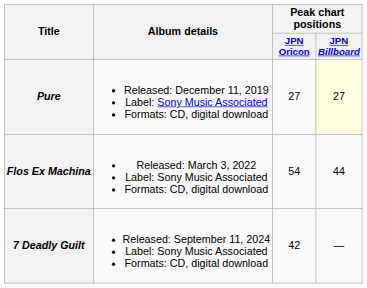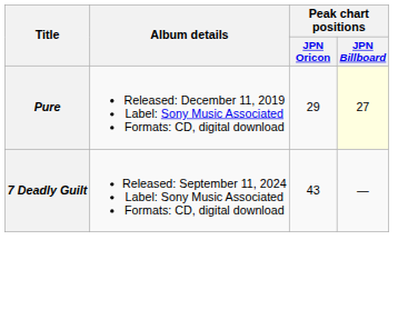 <table class="wikitable plainrowheaders" style="text-align:center">
 <tr>
 <th scope="col" rowspan="2">Title</th>
 <th scope="col" rowspan="2">Album details</th>
 <th scope="col" colspan="2">Peak chart positions</th>
 </tr>
 <tr>
 <th scope="col" style="width:4em;font-size:90%"><a href='#'>JPN<br>Oricon</a><br></th>
 <th scope="col" style="width:4em;font-size:90%"><a href='#'>JPN<br><em>Billboard</em></a></th>
 </tr>
 <tr>
 <th scope="row"><em>Pure</em></th>
 <td><br><ul><li>Released: December 11, 2019</li><li>Label: <a href='#'>Sony Music Associated</a></li><li>Formats: CD, digital download</li></ul></td>
-<td>27</td>
+<td>29</td>
 <td style="background: lightyellow;">27</td>
-</tr>
-<tr>
-<th scope="row"><em>Flos Ex Machina</em></th>
-<td><br><ul><li>Released: March 3, 2022</li><li>Label: Sony Music Associated</li><li>Formats: CD, digital download</li></ul></td>
-<td>54</td>
-<td>44</td>
 </tr>
 <tr>
 <th scope="row"><em>7 Deadly Guilt</em></th>
 <td><br><ul><li>Released: September 11, 2024</li><li>Label: Sony Music Associated</li><li>Formats: CD, digital download</li></ul></td>
-<td>42</td>
+<td>43</td>
 <td>—</td>
 </tr>
 </table>
